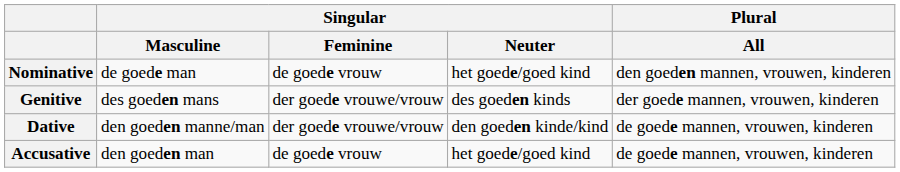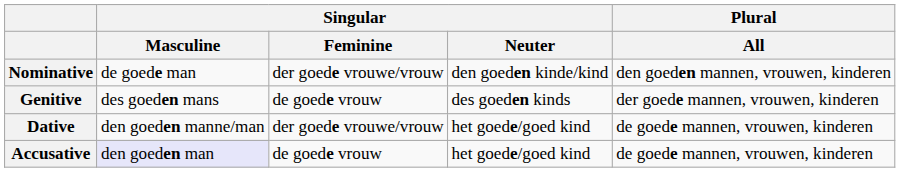 <table class="wikitable">
 <tr>
 <th></th>
 <th colspan="3">Singular</th>
 <th>Plural</th>
 </tr>
 <tr>
 <th></th>
 <th>Masculine</th>
 <th>Feminine</th>
 <th>Neuter</th>
 <th>All</th>
 </tr>
 <tr>
 <th>Nominative</th>
 <td>de goed<strong>e</strong> man</td>
-<td>de goed<strong>e</strong> vrouw</td>
-<td>het goed<strong>e</strong>/goed kind</td>
+<td>der goed<strong>e</strong> vrouwe/vrouw</td>
+<td>den goed<strong>en</strong> kinde/kind</td>
 <td>den goed<strong>en</strong> mannen, vrouwen, kinderen</td>
 </tr>
 <tr>
 <th>Genitive</th>
 <td>des goed<strong>en</strong> mans</td>
-<td>der goed<strong>e</strong> vrouwe/vrouw</td>
+<td>de goed<strong>e</strong> vrouw</td>
 <td>des goed<strong>en</strong> kinds</td>
 <td>der goed<strong>e</strong> mannen, vrouwen, kinderen</td>
 </tr>
 <tr>
 <th>Dative</th>
 <td>den goed<strong>en</strong> manne/man</td>
 <td>der goed<strong>e</strong> vrouwe/vrouw</td>
-<td>den goed<strong>en</strong> kinde/kind</td>
+<td>het goed<strong>e</strong>/goed kind</td>
 <td>de goed<strong>e</strong> mannen, vrouwen, kinderen</td>
 </tr>
 <tr>
 <th>Accusative</th>
-<td>den goed<strong>en</strong> man</td>
+<td style="background: lavender;">den goed<strong>en</strong> man</td>
 <td>de goed<strong>e</strong> vrouw</td>
 <td>het goed<strong>e</strong>/goed kind</td>
 <td>de goed<strong>e</strong> mannen, vrouwen, kinderen</td>
 </tr>
 </table>
